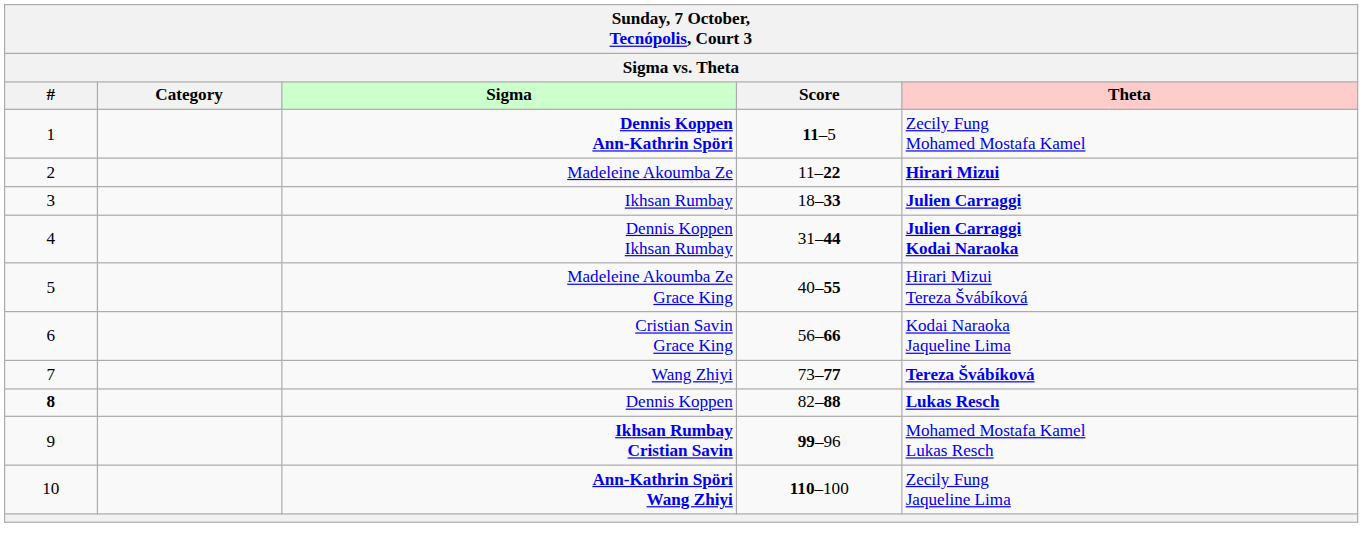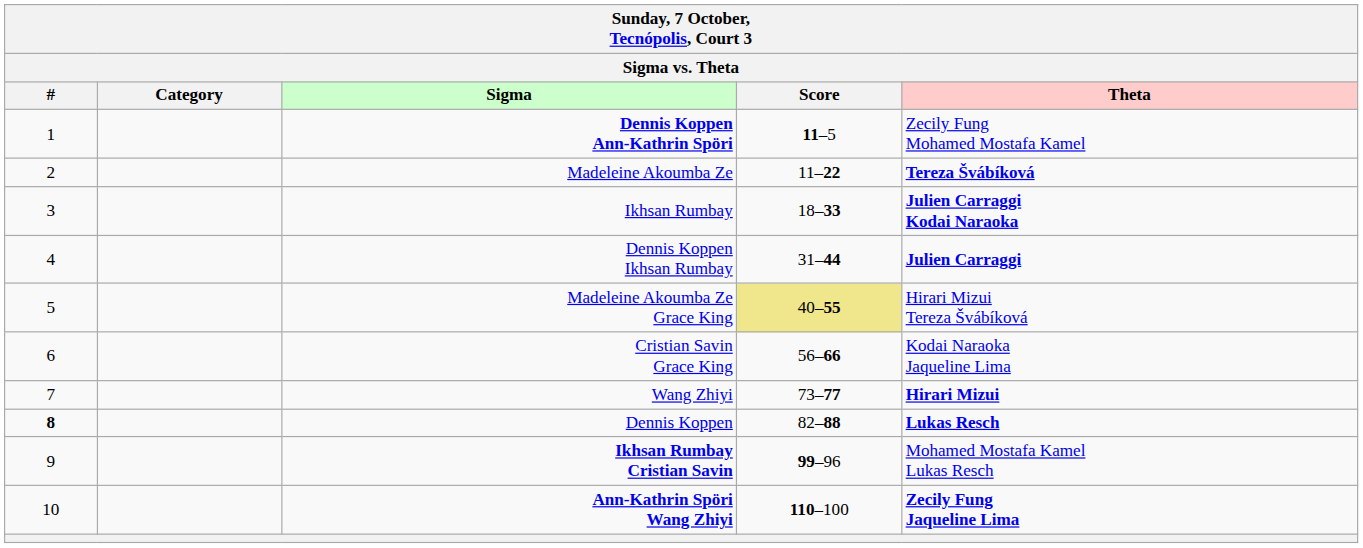 <table class="collapse wikitable" style="font-size:90%; text-align:center" width="90%">
 <tr>
 <th colspan="5">Sunday, 7 October, <br><a href='#'>Tecnópolis</a>, Court 3</th>
 </tr>
 <tr>
 <th colspan="5">Sigma vs. Theta</th>
 </tr>
 <tr>
 <th width="25">#</th>
 <th width="50">Category</th>
 <th style="background-color:#CCFFCC" width="150">Sigma</th>
 <th width="50">Score<br></th>
 <th style="background-color:#FFCCCC" width="150">Theta</th>
 </tr>
 <tr>
 <td>1</td>
 <td></td>
 <td align="right"><strong><a href='#'>Dennis Koppen</a> <br><a href='#'>Ann-Kathrin Spöri</a> </strong></td>
 <td><strong>11</strong>–5<br></td>
 <td align="left"> <a href='#'>Zecily Fung</a><br> <a href='#'>Mohamed Mostafa Kamel</a></td>
 </tr>
 <tr>
 <td>2</td>
 <td></td>
 <td align="right"><a href='#'>Madeleine Akoumba Ze</a> </td>
 <td>11–<strong>22</strong><br></td>
-<td align="left"><strong> <a href='#'>Hirari Mizui</a></strong></td>
+<td align="left"><strong> <a href='#'>Tereza Švábíková</a></strong></td>
 </tr>
 <tr>
 <td>3</td>
 <td></td>
 <td align="right"><a href='#'>Ikhsan Rumbay</a> </td>
 <td>18–<strong>33</strong><br></td>
-<td align="left"><strong> <a href='#'>Julien Carraggi</a></strong></td>
+<td align="left"><strong> <a href='#'>Julien Carraggi</a><br> <a href='#'>Kodai Naraoka</a></strong></td>
 </tr>
 <tr>
 <td>4</td>
 <td></td>
 <td align="right"><a href='#'>Dennis Koppen</a> <br><a href='#'>Ikhsan Rumbay</a> </td>
 <td>31–<strong>44</strong><br></td>
-<td align="left"><strong> <a href='#'>Julien Carraggi</a><br> <a href='#'>Kodai Naraoka</a></strong></td>
+<td align="left"><strong> <a href='#'>Julien Carraggi</a></strong></td>
 </tr>
 <tr>
 <td>5</td>
 <td></td>
 <td align="right"><a href='#'>Madeleine Akoumba Ze</a> <br><a href='#'>Grace King</a> </td>
-<td>40–<strong>55</strong><br></td>
+<td style="background: khaki;">40–<strong>55</strong><br></td>
 <td align="left"> <a href='#'>Hirari Mizui</a><br> <a href='#'>Tereza Švábíková</a></td>
 </tr>
 <tr>
 <td>6</td>
 <td></td>
 <td align="right"><a href='#'>Cristian Savin</a> <br><a href='#'>Grace King</a> </td>
 <td>56–<strong>66</strong><br></td>
 <td align="left"> <a href='#'>Kodai Naraoka</a><br> <a href='#'>Jaqueline Lima</a></td>
 </tr>
 <tr>
 <td>7</td>
 <td></td>
 <td align="right"><a href='#'>Wang Zhiyi</a> </td>
 <td>73–<strong>77</strong><br></td>
-<td align="left"><strong> <a href='#'>Tereza Švábíková</a></strong></td>
+<td align="left"><strong> <a href='#'>Hirari Mizui</a></strong></td>
 </tr>
 <tr>
 <td><strong>8</strong></td>
 <td></td>
 <td align="right"><a href='#'>Dennis Koppen</a> </td>
 <td>82–<strong>88</strong><br></td>
 <td align="left"><strong> <a href='#'>Lukas Resch</a></strong></td>
 </tr>
 <tr>
 <td>9</td>
 <td></td>
 <td align="right"><strong><a href='#'>Ikhsan Rumbay</a> <br><a href='#'>Cristian Savin</a> </strong></td>
 <td><strong>99</strong>–96<br></td>
 <td align="left"> <a href='#'>Mohamed Mostafa Kamel</a><br> <a href='#'>Lukas Resch</a></td>
 </tr>
 <tr>
 <td>10</td>
 <td></td>
 <td align="right"><strong><a href='#'>Ann-Kathrin Spöri</a> <br><a href='#'>Wang Zhiyi</a> </strong></td>
 <td><strong>110</strong>–100<br></td>
-<td align="left"> <a href='#'>Zecily Fung</a><br> <a href='#'>Jaqueline Lima</a></td>
+<td align="left"><strong> <a href='#'>Zecily Fung</a><br> <a href='#'>Jaqueline Lima</a></strong></td>
 </tr>
 <tr>
 <th colspan="5"></th>
 </tr>
 </table>
